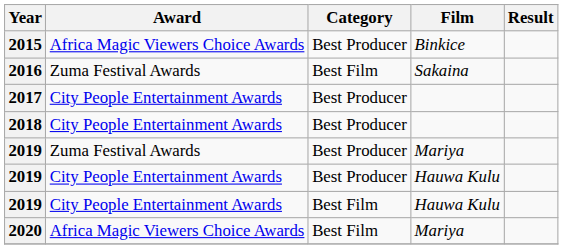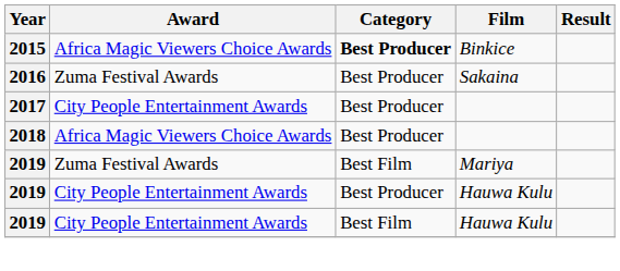 <table class="wikitable sortable">
 <tr>
 <th>Year</th>
 <th>Award</th>
 <th>Category</th>
 <th>Film</th>
 <th>Result</th>
 </tr>
 <tr>
 <th>2015</th>
 <td><a href='#'>Africa Magic Viewers Choice Awards</a></td>
-<td>Best Producer</td>
+<td><strong>Best Producer</strong></td>
 <td><em>Binkice</em></td>
 <td></td>
 </tr>
 <tr>
 <th>2016</th>
 <td>Zuma Festival Awards</td>
-<td>Best Film</td>
+<td>Best Producer</td>
 <td><em>Sakaina</em></td>
 <td></td>
 </tr>
 <tr>
 <th>2017</th>
 <td><a href='#'>City People Entertainment Awards</a></td>
 <td>Best Producer</td>
 <td></td>
 <td></td>
 </tr>
 <tr>
 <th>2018</th>
-<td><a href='#'>City People Entertainment Awards</a></td>
+<td><a href='#'>Africa Magic Viewers Choice Awards</a></td>
 <td>Best Producer</td>
 <td></td>
 <td></td>
 </tr>
 <tr>
 <th>2019</th>
 <td>Zuma Festival Awards</td>
-<td>Best Producer</td>
+<td>Best Film</td>
 <td><em>Mariya</em></td>
 <td></td>
 </tr>
 <tr>
 <th>2019</th>
 <td><a href='#'>City People Entertainment Awards</a></td>
 <td>Best Producer</td>
 <td><em>Hauwa Kulu</em></td>
 <td></td>
 </tr>
 <tr>
 <th>2019</th>
 <td><a href='#'>City People Entertainment Awards</a></td>
 <td>Best Film</td>
 <td><em>Hauwa Kulu</em></td>
 <td></td>
 </tr>
 <tr>
-<th>2020</th>
-<td><a href='#'>Africa Magic Viewers Choice Awards</a></td>
-<td>Best Film</td>
-<td><em>Mariya</em></td>
-<td></td>
-</tr>
-<tr>
 </tr>
 </table>
